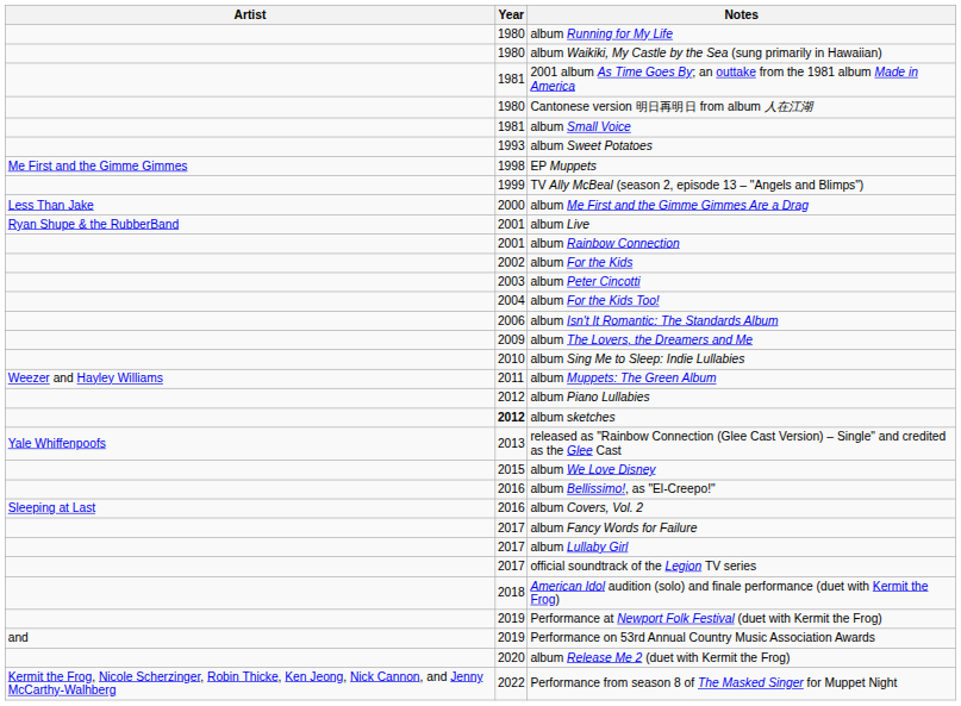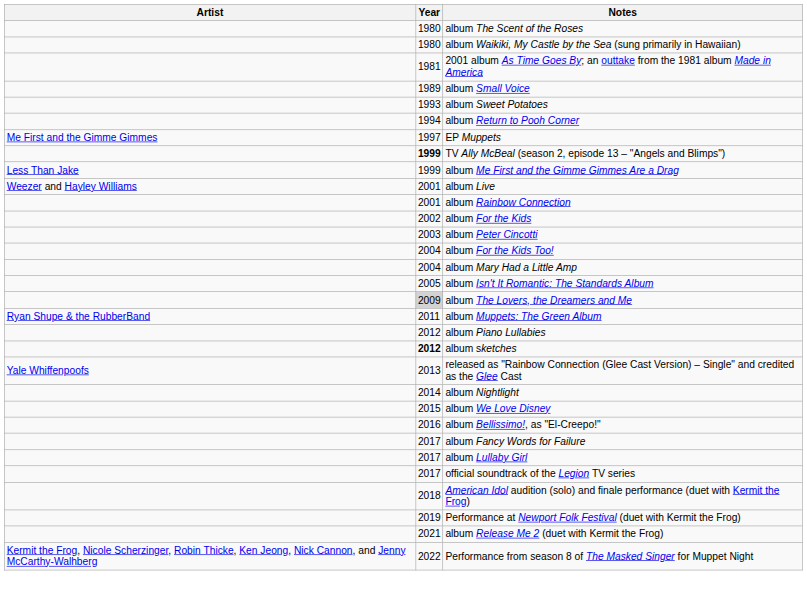 <table class="wikitable sortable">
 <tr>
 <th scope="col">Artist</th>
 <th scope="col">Year</th>
 <th scope="col" class="unsortable">Notes</th>
 </tr>
 <tr>
 <td></td>
 <td>1980</td>
-<td>album <em><a href='#'>Running for My Life</a></em></td>
+<td>album <em>The Scent of the Roses</em></td>
 </tr>
 <tr>
 <td></td>
 <td>1980</td>
 <td>album <em>Waikiki, My Castle by the Sea</em> (sung primarily in Hawaiian)</td>
 </tr>
 <tr>
 <td></td>
 <td>1981</td>
 <td>2001 album <em><a href='#'>As Time Goes By</a></em>; an <a href='#'>outtake</a> from the 1981 album <em><a href='#'>Made in America</a></em></td>
 </tr>
 <tr>
 <td></td>
-<td>1980</td>
-<td>Cantonese version 明日再明日 from album <em>人在江湖</em></td>
-</tr>
-<tr>
-<td></td>
-<td>1981</td>
+<td>1989</td>
 <td>album <em><a href='#'>Small Voice</a></em></td>
 </tr>
 <tr>
 <td></td>
 <td>1993</td>
 <td>album <em>Sweet Potatoes</em></td>
 </tr>
 <tr>
+<td></td>
+<td>1994</td>
+<td>album <em><a href='#'>Return to Pooh Corner</a></em></td>
+</tr>
+<tr>
 <td><a href='#'>Me First and the Gimme Gimmes</a></td>
-<td>1998</td>
+<td>1997</td>
 <td>EP <em>Muppets</em></td>
 </tr>
 <tr>
 <td></td>
-<td>1999</td>
+<td><strong>1999</strong></td>
 <td>TV <em>Ally McBeal</em> (season 2, episode 13 – "Angels and Blimps")</td>
 </tr>
 <tr>
 <td><a href='#'>Less Than Jake</a></td>
-<td>2000</td>
+<td>1999</td>
 <td>album <em><a href='#'>Me First and the Gimme Gimmes Are a Drag</a></em></td>
 </tr>
 <tr>
-<td><a href='#'>Ryan Shupe & the RubberBand</a></td>
+<td><a href='#'>Weezer</a> and <a href='#'>Hayley Williams</a></td>
 <td>2001</td>
 <td>album <em>Live</em></td>
 </tr>
 <tr>
 <td></td>
 <td>2001</td>
 <td>album <em><a href='#'>Rainbow Connection</a></em></td>
 </tr>
 <tr>
 <td></td>
 <td>2002</td>
 <td>album <em><a href='#'>For the Kids</a></em></td>
 </tr>
 <tr>
 <td></td>
 <td>2003</td>
 <td>album <em><a href='#'>Peter Cincotti</a></em></td>
 </tr>
 <tr>
 <td></td>
 <td>2004</td>
 <td>album <em><a href='#'>For the Kids Too!</a></em></td>
 </tr>
 <tr>
 <td></td>
-<td>2006</td>
+<td>2004</td>
+<td>album <em>Mary Had a Little Amp</em></td>
+</tr>
+<tr>
+<td></td>
+<td>2005</td>
 <td>album <em><a href='#'>Isn't It Romantic: The Standards Album</a></em></td>
 </tr>
 <tr>
 <td></td>
-<td>2009</td>
+<td style="background: lightgrey;">2009</td>
 <td>album <em><a href='#'>The Lovers, the Dreamers and Me</a></em></td>
 </tr>
 <tr>
-<td></td>
-<td>2010</td>
-<td>album <em>Sing Me to Sleep: Indie Lullabies</em></td>
-</tr>
-<tr>
-<td><a href='#'>Weezer</a> and <a href='#'>Hayley Williams</a></td>
+<td><a href='#'>Ryan Shupe & the RubberBand</a></td>
 <td>2011</td>
 <td>album <em><a href='#'>Muppets: The Green Album</a></em></td>
 </tr>
 <tr>
 <td></td>
 <td>2012</td>
 <td>album <em>Piano Lullabies</em></td>
 </tr>
 <tr>
 <td></td>
 <td><strong>2012</strong></td>
 <td>album s<em>ketches</em></td>
 </tr>
 <tr>
 <td><a href='#'>Yale Whiffenpoofs</a></td>
 <td>2013</td>
 <td>released as "Rainbow Connection (Glee Cast Version) – Single" and credited as the <em><a href='#'>Glee</a></em> Cast</td>
 </tr>
 <tr>
 <td></td>
+<td>2014</td>
+<td>album <em>Nightlight</em></td>
+</tr>
+<tr>
+<td></td>
 <td>2015</td>
 <td>album <em><a href='#'>We Love Disney</a></em></td>
 </tr>
 <tr>
 <td></td>
 <td>2016</td>
 <td>album <em><a href='#'>Bellissimo!</a></em>, as "El-Creepo!"</td>
-</tr>
-<tr>
-<td><a href='#'>Sleeping at Last</a></td>
-<td>2016</td>
-<td>album <em>Covers, Vol. 2</em></td>
 </tr>
 <tr>
 <td></td>
 <td>2017</td>
 <td>album <em>Fancy Words for Failure</em></td>
 </tr>
 <tr>
 <td></td>
 <td>2017</td>
 <td>album <em><a href='#'>Lullaby Girl</a></em></td>
 </tr>
 <tr>
 <td></td>
 <td>2017</td>
 <td>official soundtrack of the <em><a href='#'>Legion</a></em> TV series</td>
 </tr>
 <tr>
 <td></td>
 <td>2018</td>
 <td><em><a href='#'>American Idol</a></em> audition (solo) and finale performance (duet with <a href='#'>Kermit the Frog</a>)</td>
 </tr>
 <tr>
 <td></td>
 <td>2019</td>
 <td>Performance at <em><a href='#'>Newport Folk Festival</a></em> (duet with Kermit the Frog)</td>
 </tr>
 <tr>
-<td> and </td>
-<td>2019</td>
-<td>Performance on 53rd Annual Country Music Association Awards</td>
-</tr>
-<tr>
 <td></td>
-<td>2020</td>
+<td>2021</td>
 <td>album <em><a href='#'>Release Me 2</a></em> (duet with Kermit the Frog)</td>
 </tr>
 <tr>
 <td><a href='#'>Kermit the Frog</a>, <a href='#'>Nicole Scherzinger</a>, <a href='#'>Robin Thicke</a>, <a href='#'>Ken Jeong</a>, <a href='#'>Nick Cannon</a>, and <a href='#'>Jenny McCarthy-Walhberg</a></td>
 <td>2022</td>
 <td>Performance from season 8 of <em><a href='#'>The Masked Singer</a></em> for Muppet Night</td>
 </tr>
 </table>
